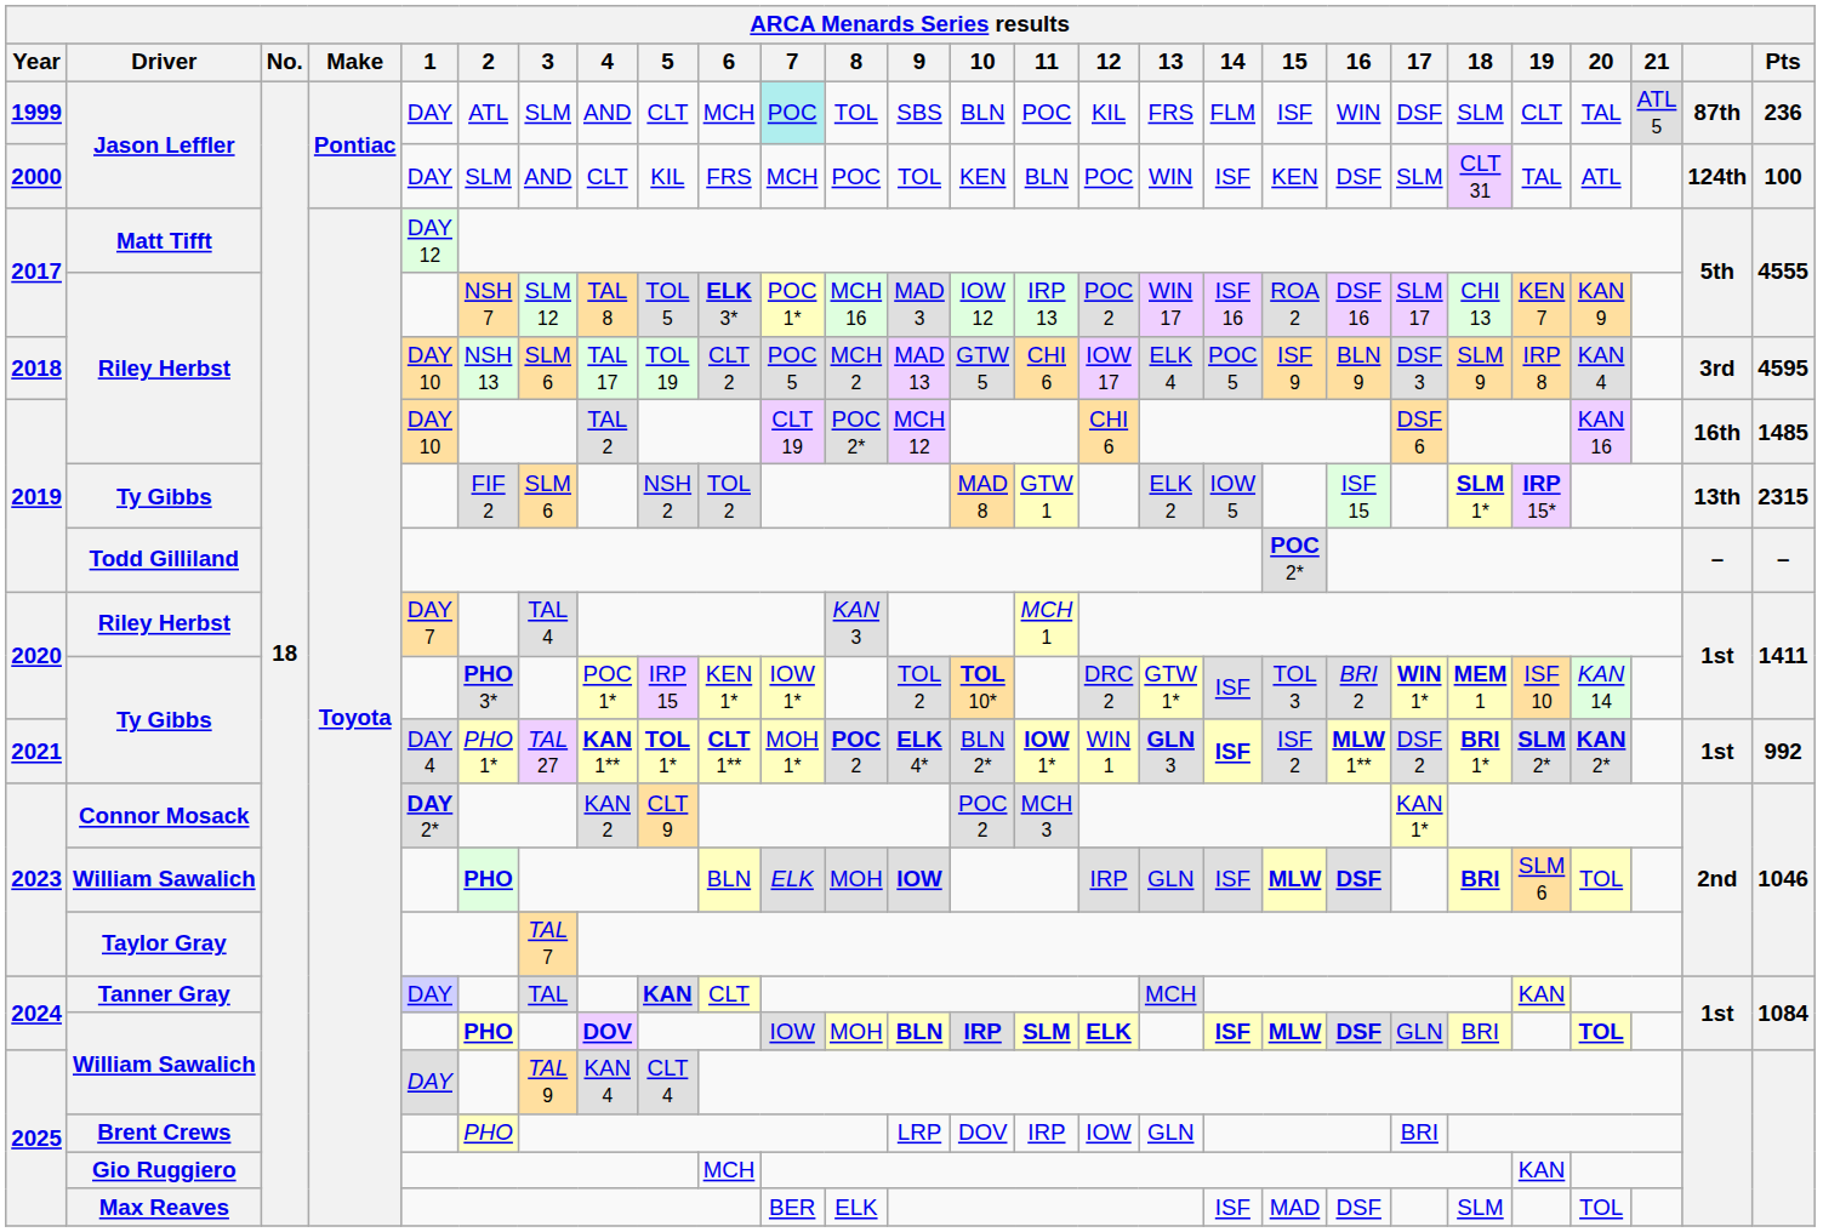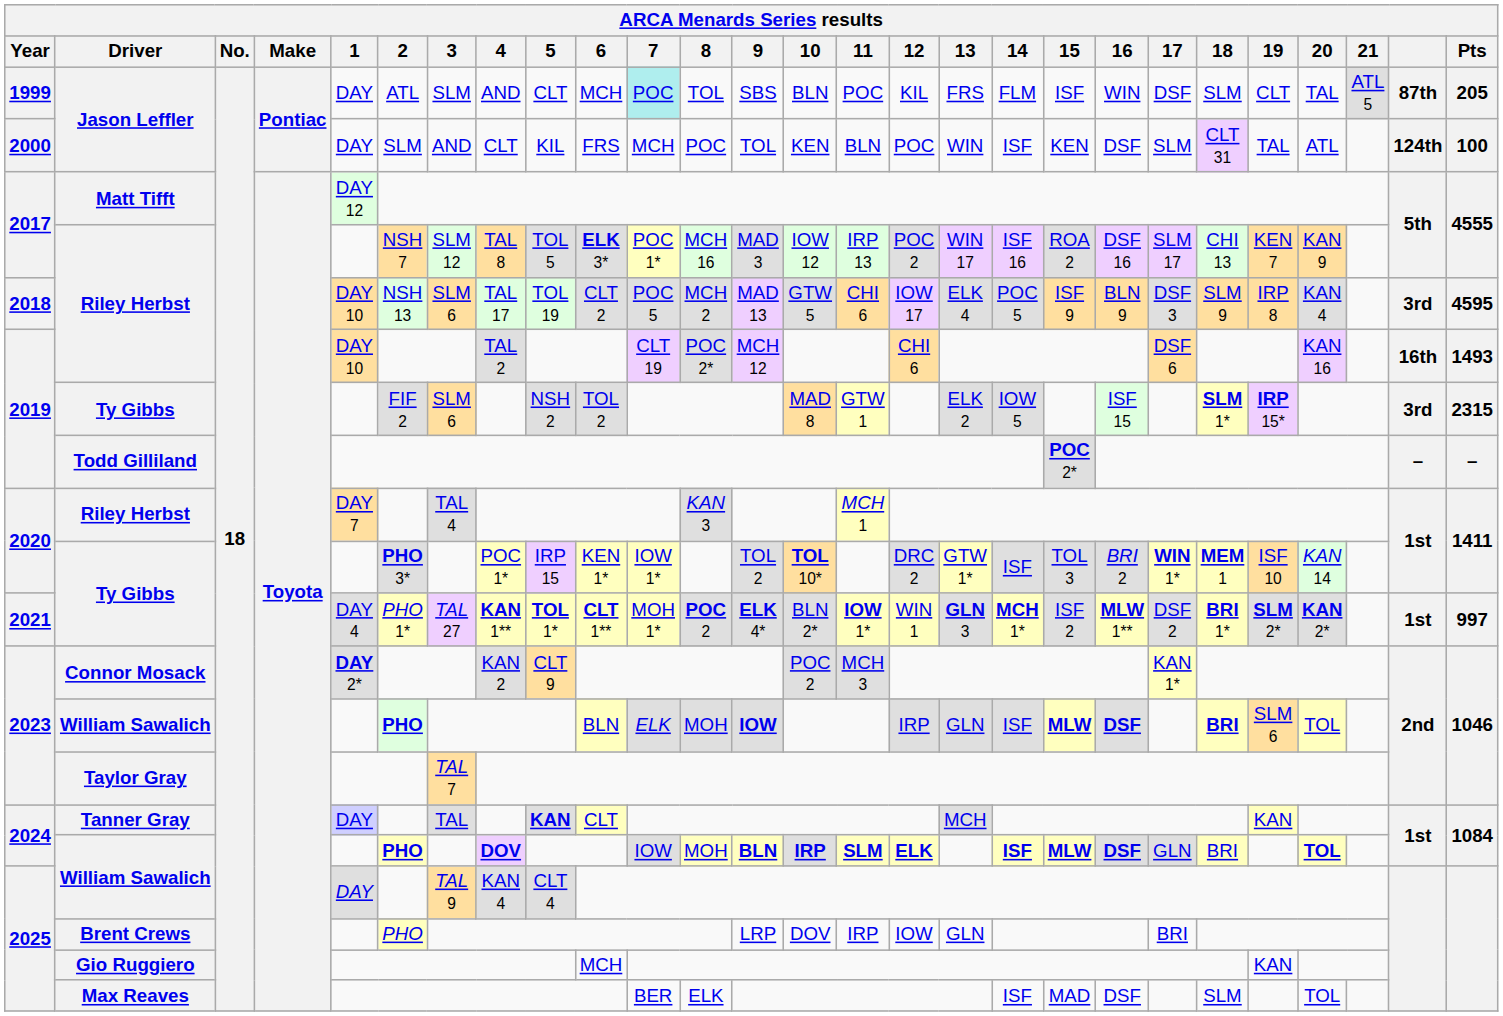 <table class="wikitable mw-collapsible mw-collapsed" style="text-align:center; font-size:75%">
 <tr>
 <th colspan="32"><a href='#'>ARCA Menards Series</a> results</th>
 </tr>
 <tr>
 <th>Year</th>
 <th>Driver</th>
 <th>No.</th>
 <th>Make</th>
 <th>1</th>
 <th>2</th>
 <th>3</th>
 <th>4</th>
 <th>5</th>
 <th>6</th>
 <th>7</th>
 <th>8</th>
 <th>9</th>
 <th>10</th>
 <th>11</th>
 <th>12</th>
 <th>13</th>
 <th>14</th>
 <th>15</th>
 <th>16</th>
 <th>17</th>
 <th>18</th>
 <th>19</th>
 <th>20</th>
 <th>21</th>
 <th></th>
 <th>Pts</th>
 </tr>
 <tr>
 <th><a href='#'>1999</a></th>
 <th rowspan=2><a href='#'>Jason Leffler</a></th>
 <th rowspan="20">18</th>
 <th rowspan=2><a href='#'>Pontiac</a></th>
 <td><a href='#'>DAY</a></td>
 <td><a href='#'>ATL</a></td>
 <td><a href='#'>SLM</a></td>
 <td><a href='#'>AND</a></td>
 <td><a href='#'>CLT</a></td>
 <td><a href='#'>MCH</a></td>
 <td style="background: paleturquoise;"><a href='#'>POC</a></td>
 <td><a href='#'>TOL</a></td>
 <td><a href='#'>SBS</a></td>
 <td><a href='#'>BLN</a></td>
 <td><a href='#'>POC</a></td>
 <td><a href='#'>KIL</a></td>
 <td><a href='#'>FRS</a></td>
 <td><a href='#'>FLM</a></td>
 <td><a href='#'>ISF</a></td>
 <td><a href='#'>WIN</a></td>
 <td><a href='#'>DSF</a></td>
 <td><a href='#'>SLM</a></td>
 <td><a href='#'>CLT</a></td>
 <td><a href='#'>TAL</a></td>
 <td style="background:#DFDFDF;"><a href='#'>ATL</a><br><small>5</small></td>
 <th>87th</th>
-<th>236</th>
+<th>205</th>
 </tr>
 <tr>
 <th><a href='#'>2000</a></th>
 <td><a href='#'>DAY</a></td>
 <td><a href='#'>SLM</a></td>
 <td><a href='#'>AND</a></td>
 <td><a href='#'>CLT</a></td>
 <td><a href='#'>KIL</a></td>
 <td><a href='#'>FRS</a></td>
 <td><a href='#'>MCH</a></td>
 <td><a href='#'>POC</a></td>
 <td><a href='#'>TOL</a></td>
 <td><a href='#'>KEN</a></td>
 <td><a href='#'>BLN</a></td>
 <td><a href='#'>POC</a></td>
 <td><a href='#'>WIN</a></td>
 <td><a href='#'>ISF</a></td>
 <td><a href='#'>KEN</a></td>
 <td><a href='#'>DSF</a></td>
 <td><a href='#'>SLM</a></td>
 <td style="background:#EFCFFF;"><a href='#'>CLT</a><br><small>31</small></td>
 <td><a href='#'>TAL</a></td>
 <td><a href='#'>ATL</a></td>
 <td></td>
 <th>124th</th>
 <th>100</th>
 </tr>
 <tr>
 <th rowspan=2><a href='#'>2017</a></th>
 <th><a href='#'>Matt Tifft</a></th>
 <th rowspan="18"><a href='#'>Toyota</a></th>
 <td style="background:#DFFFDF;"><a href='#'>DAY</a><br><small>12</small></td>
 <td colspan=20></td>
 <th rowspan=2>5th</th>
 <th rowspan=2>4555</th>
 </tr>
 <tr>
 <th rowspan=3><a href='#'>Riley Herbst</a></th>
 <td></td>
 <td style="background:#FFDF9F;"><a href='#'>NSH</a><br><small>7</small></td>
 <td style="background:#DFFFDF;"><a href='#'>SLM</a><br><small>12</small></td>
 <td style="background:#FFDF9F;"><a href='#'>TAL</a><br><small>8</small></td>
 <td style="background:#DFDFDF;"><a href='#'>TOL</a><br><small>5</small></td>
 <td style="background:#DFDFDF;"><strong><a href='#'>ELK</a></strong><br><small>3*</small></td>
 <td style="background:#FFFFBF;"><a href='#'>POC</a><br><small>1*</small></td>
 <td style="background:#DFFFDF;"><a href='#'>MCH</a><br><small>16</small></td>
 <td style="background:#DFDFDF;"><a href='#'>MAD</a><br><small>3</small></td>
 <td style="background:#DFFFDF;"><a href='#'>IOW</a><br><small>12</small></td>
 <td style="background:#DFFFDF;"><a href='#'>IRP</a><br><small>13</small></td>
 <td style="background:#DFDFDF;"><a href='#'>POC</a><br><small>2</small></td>
 <td style="background:#EFCFFF;"><a href='#'>WIN</a><br><small>17</small></td>
 <td style="background:#EFCFFF;"><a href='#'>ISF</a><br><small>16</small></td>
 <td style="background:#DFDFDF;"><a href='#'>ROA</a><br><small>2</small></td>
 <td style="background:#EFCFFF;"><a href='#'>DSF</a><br><small>16</small></td>
 <td style="background:#EFCFFF;"><a href='#'>SLM</a><br><small>17</small></td>
 <td style="background:#DFFFDF;"><a href='#'>CHI</a><br><small>13</small></td>
 <td style="background:#FFDF9F;"><a href='#'>KEN</a><br><small>7</small></td>
 <td style="background:#FFDF9F;"><a href='#'>KAN</a><br><small>9</small></td>
 <td></td>
 </tr>
 <tr>
 <th><a href='#'>2018</a></th>
 <td style="background:#FFDF9F;"><a href='#'>DAY</a><br><small>10</small></td>
 <td style="background:#DFFFDF;"><a href='#'>NSH</a><br><small>13</small></td>
 <td style="background:#FFDF9F;"><a href='#'>SLM</a><br><small>6</small></td>
 <td style="background:#DFFFDF;"><a href='#'>TAL</a><br><small>17</small></td>
 <td style="background:#DFFFDF;"><a href='#'>TOL</a><br><small>19</small></td>
 <td style="background:#DFDFDF;"><a href='#'>CLT</a><br><small>2</small></td>
 <td style="background:#DFDFDF;"><a href='#'>POC</a><br><small>5</small></td>
 <td style="background:#DFDFDF;"><a href='#'>MCH</a><br><small>2</small></td>
 <td style="background:#EFCFFF;"><a href='#'>MAD</a><br><small>13</small></td>
 <td style="background:#DFDFDF;"><a href='#'>GTW</a><br><small>5</small></td>
 <td style="background:#FFDF9F;"><a href='#'>CHI</a><br><small>6</small></td>
 <td style="background:#EFCFFF;"><a href='#'>IOW</a><br><small>17</small></td>
 <td style="background:#DFDFDF;"><a href='#'>ELK</a><br><small>4</small></td>
 <td style="background:#DFDFDF;"><a href='#'>POC</a><br><small>5</small></td>
 <td style="background:#FFDF9F;"><a href='#'>ISF</a><br><small>9</small></td>
 <td style="background:#FFDF9F;"><a href='#'>BLN</a><br><small>9</small></td>
 <td style="background:#DFDFDF;"><a href='#'>DSF</a><br><small>3</small></td>
 <td style="background:#FFDF9F;"><a href='#'>SLM</a><br><small>9</small></td>
 <td style="background:#FFDF9F;"><a href='#'>IRP</a><br><small>8</small></td>
 <td style="background:#DFDFDF;"><a href='#'>KAN</a><br><small>4</small></td>
 <td></td>
 <th>3rd</th>
 <th>4595</th>
 </tr>
 <tr>
 <th rowspan=3><a href='#'>2019</a></th>
 <td style="background:#FFDF9F;"><a href='#'>DAY</a><br><small>10</small></td>
 <td colspan=2></td>
 <td style="background:#DFDFDF;"><a href='#'>TAL</a><br><small>2</small></td>
 <td colspan=2></td>
 <td style="background:#EFCFFF;"><a href='#'>CLT</a><br><small>19</small></td>
 <td style="background:#DFDFDF;"><a href='#'>POC</a><br><small>2*</small></td>
 <td style="background:#EFCFFF;"><a href='#'>MCH</a><br><small>12</small></td>
 <td colspan=2></td>
 <td style="background:#FFDF9F;"><a href='#'>CHI</a><br><small>6</small></td>
 <td colspan=4></td>
 <td style="background:#FFDF9F;"><a href='#'>DSF</a><br><small>6</small></td>
 <td colspan=2></td>
 <td style="background:#EFCFFF;"><a href='#'>KAN</a><br><small>16</small></td>
 <td></td>
 <th>16th</th>
-<th>1485</th>
+<th>1493</th>
 </tr>
 <tr>
 <th><a href='#'>Ty Gibbs</a></th>
 <td></td>
 <td style="background:#DFDFDF;"><a href='#'>FIF</a><br><small>2</small></td>
 <td style="background:#FFDF9F;"><a href='#'>SLM</a><br><small>6</small></td>
 <td></td>
 <td style="background:#DFDFDF;"><a href='#'>NSH</a><br><small>2</small></td>
 <td style="background:#DFDFDF;"><a href='#'>TOL</a><br><small>2</small></td>
 <td colspan=3></td>
 <td style="background:#FFDF9F;"><a href='#'>MAD</a><br><small>8</small></td>
 <td style="background:#FFFFBF;"><a href='#'>GTW</a><br><small>1</small></td>
 <td></td>
 <td style="background:#DFDFDF;"><a href='#'>ELK</a><br><small>2</small></td>
 <td style="background:#DFDFDF;"><a href='#'>IOW</a><br><small>5</small></td>
 <td></td>
 <td style="background:#DFFFDF;"><a href='#'>ISF</a><br><small>15</small></td>
 <td></td>
 <td style="background:#FFFFBF;"><strong><a href='#'>SLM</a></strong><br><small>1*</small></td>
 <td style="background:#EFCFFF;"><strong><a href='#'>IRP</a></strong><br><small>15*</small></td>
 <td colspan=2></td>
-<th>13th</th>
+<th>3rd</th>
 <th>2315</th>
 </tr>
 <tr>
 <th><a href='#'>Todd Gilliland</a></th>
 <td colspan=14></td>
 <td style="background:#DFDFDF;"><strong><a href='#'>POC</a></strong><br><small>2*</small></td>
 <td colspan=6></td>
 <th>–</th>
 <th>–</th>
 </tr>
 <tr>
 <th rowspan=2><a href='#'>2020</a></th>
 <th><a href='#'>Riley Herbst</a></th>
 <td style="background:#FFDF9F;"><a href='#'>DAY</a><br><small>7</small></td>
 <td></td>
 <td style="background:#DFDFDF;"><a href='#'>TAL</a><br><small>4</small></td>
 <td colspan=4></td>
 <td style="background:#DFDFDF;"><em><a href='#'>KAN</a></em><br><small>3</small></td>
 <td colspan=2></td>
 <td style="background:#FFFFBF;"><em><a href='#'>MCH</a></em><br><small>1</small></td>
 <td colspan=10></td>
 <th rowspan=2>1st</th>
 <th rowspan=2>1411</th>
 </tr>
 <tr>
 <th rowspan=2><a href='#'>Ty Gibbs</a></th>
 <td></td>
 <td style="background:#DFDFDF;"><strong><a href='#'>PHO</a></strong><br><small>3*</small></td>
 <td></td>
 <td style="background:#FFFFBF;"><a href='#'>POC</a><br><small>1*</small></td>
 <td style="background:#EFCFFF;"><a href='#'>IRP</a><br><small>15</small></td>
 <td style="background:#FFFFBF;"><a href='#'>KEN</a><br><small>1*</small></td>
 <td style="background:#FFFFBF;"><a href='#'>IOW</a><br><small>1*</small></td>
 <td></td>
 <td style="background:#DFDFDF;"><a href='#'>TOL</a><br><small>2</small></td>
 <td style="background:#FFDF9F;"><strong><a href='#'>TOL</a></strong><br><small>10*</small></td>
 <td></td>
 <td style="background:#DFDFDF;"><a href='#'>DRC</a><br><small>2</small></td>
 <td style="background:#FFFFBF;"><a href='#'>GTW</a><br><small>1*</small></td>
 <td style="background:#DFDFDF;"><a href='#'>ISF</a><br></td>
 <td style="background:#DFDFDF;"><a href='#'>TOL</a><br><small>3</small></td>
 <td style="background:#DFDFDF;"><em><a href='#'>BRI</a></em><br><small>2</small></td>
 <td style="background:#FFFFBF;"><strong><a href='#'>WIN</a></strong><br><small>1*</small></td>
 <td style="background:#FFFFBF;"><strong><a href='#'>MEM</a></strong><br><small>1</small></td>
 <td style="background:#FFDF9F;"><a href='#'>ISF</a><br><small>10</small></td>
 <td style="background:#DFFFDF;"><em><a href='#'>KAN</a></em><br><small>14</small></td>
 <td></td>
 </tr>
 <tr>
 <th><a href='#'>2021</a></th>
 <td style="background:#DFDFDF;"><a href='#'>DAY</a><br><small>4</small></td>
 <td style="background:#FFFFBF;"><em><a href='#'>PHO</a></em><br><small>1*</small></td>
 <td style="background:#EFCFFF;"><em><a href='#'>TAL</a></em><br><small>27</small></td>
 <td style="background:#FFFFBF;"><strong><a href='#'>KAN</a></strong><br><small>1**</small></td>
 <td style="background:#FFFFBF;"><strong><a href='#'>TOL</a></strong><br><small>1*</small></td>
 <td style="background:#FFFFBF;"><strong><a href='#'>CLT</a></strong><br><small>1**</small></td>
 <td style="background:#FFFFBF;"><a href='#'>MOH</a><br><small>1*</small></td>
 <td style="background:#DFDFDF;"><strong><a href='#'>POC</a></strong><br><small>2</small></td>
 <td style="background:#DFDFDF;"><strong><a href='#'>ELK</a></strong><br><small>4*</small></td>
 <td style="background:#DFDFDF;"><a href='#'>BLN</a><br><small>2*</small></td>
 <td style="background:#FFFFBF;"><strong><a href='#'>IOW</a></strong><br><small>1*</small></td>
 <td style="background:#FFFFBF;"><a href='#'>WIN</a><br><small>1</small></td>
 <td style="background:#DFDFDF;"><strong><a href='#'>GLN</a></strong><br><small>3</small></td>
-<td style="background:#FFFFBF;"><strong><a href='#'>ISF</a></strong><br></td>
+<td style="background:#FFFFBF;"><strong><a href='#'>MCH</a></strong><br><small>1*</small></td>
 <td style="background:#DFDFDF;"><a href='#'>ISF</a><br><small>2</small></td>
 <td style="background:#FFFFBF;"><strong><a href='#'>MLW</a></strong><br><small>1**</small></td>
 <td style="background:#DFDFDF;"><a href='#'>DSF</a><br><small>2</small></td>
 <td style="background:#FFFFBF;"><strong><a href='#'>BRI</a></strong><br><small>1*</small></td>
 <td style="background:#DFDFDF;"><strong><a href='#'>SLM</a></strong><br><small>2*</small></td>
 <td style="background:#DFDFDF;"><strong><a href='#'>KAN</a></strong><br><small>2*</small></td>
 <td></td>
 <th>1st</th>
-<th>992</th>
+<th>997</th>
 </tr>
 <tr>
 <th rowspan=3><a href='#'>2023</a></th>
 <th><a href='#'>Connor Mosack</a></th>
 <td style="background:#DFDFDF;"><strong><a href='#'>DAY</a></strong><br><small>2*</small></td>
 <td colspan=2></td>
 <td style="background:#DFDFDF;"><a href='#'>KAN</a><br><small>2</small></td>
 <td style="background:#FFDF9F;"><a href='#'>CLT</a><br><small>9</small></td>
 <td colspan=4></td>
 <td style="background:#DFDFDF;"><a href='#'>POC</a><br><small>2</small></td>
 <td style="background:#DFDFDF;"><a href='#'>MCH</a><br><small>3</small></td>
 <td colspan=5></td>
 <td style="background:#FFFFBF;"><a href='#'>KAN</a><br><small>1*</small></td>
 <td colspan="4"></td>
 <th rowspan=3>2nd</th>
 <th rowspan=3>1046</th>
 </tr>
 <tr>
 <th><a href='#'>William Sawalich</a></th>
 <td></td>
 <td style="background:#DFFFDF;"><strong><a href='#'>PHO</a></strong><br></td>
 <td colspan=3></td>
 <td style="background:#FFFFBF;"><a href='#'>BLN</a><br></td>
 <td style="background:#DFDFDF;"><em><a href='#'>ELK</a></em><br></td>
 <td style="background:#DFDFDF;"><a href='#'>MOH</a><br></td>
 <td style="background:#DFDFDF;"><strong><a href='#'>IOW</a></strong><br></td>
 <td colspan=2></td>
 <td style="background:#DFDFDF;"><a href='#'>IRP</a><br></td>
 <td style="background:#DFDFDF;"><a href='#'>GLN</a><br></td>
 <td style="background:#DFDFDF;"><a href='#'>ISF</a><br></td>
 <td style="background:#FFFFBF;"><strong><a href='#'>MLW</a></strong><br></td>
 <td style="background:#DFDFDF;"><strong><a href='#'>DSF</a></strong><br></td>
 <td></td>
 <td style="background:#FFFFBF;"><strong><a href='#'>BRI</a></strong><br></td>
 <td style="background:#FFDF9F;"><a href='#'>SLM</a><br><small>6</small></td>
 <td style="background:#FFFFBF;"><a href='#'>TOL</a><br></td>
 <td></td>
 </tr>
 <tr>
 <th><a href='#'>Taylor Gray</a></th>
 <td colspan=2></td>
 <td style="background:#FFDF9F;"><em><a href='#'>TAL</a></em><br><small>7</small></td>
 <td colspan="18"></td>
 </tr>
 <tr>
 <th rowspan="2"><a href='#'>2024</a></th>
 <th><a href='#'>Tanner Gray</a></th>
 <td style="background:#CFCFFF;"><a href='#'>DAY</a><br></td>
 <td></td>
 <td style="background:#DFDFDF;"><a href='#'>TAL</a><br></td>
 <td></td>
 <td style="background:#DFDFDF;"><strong><a href='#'>KAN</a></strong><br></td>
 <td style="background:#FFFFBF;"><a href='#'>CLT</a><br></td>
 <td colspan="6"></td>
 <td style="background:#DFDFDF;"><a href='#'>MCH</a><br></td>
 <td colspan="5"></td>
 <td style="background:#FFFFBF;"><a href='#'>KAN</a><br></td>
 <td colspan="2"></td>
 <th rowspan="2">1st</th>
 <th rowspan="2">1084</th>
 </tr>
 <tr>
 <th rowspan="2"><a href='#'>William Sawalich</a></th>
 <td></td>
 <td style="background:#FFFFBF;"><strong><a href='#'>PHO</a></strong><br></td>
 <td></td>
 <td style="background:#EFCFFF;"><strong><a href='#'>DOV</a></strong><br></td>
 <td colspan="2"></td>
 <td style="background:#DFDFDF;"><a href='#'>IOW</a><br></td>
 <td style="background:#FFFFBF;"><a href='#'>MOH</a><br></td>
 <td style="background:#FFFFBF;"><strong><a href='#'>BLN</a></strong><br></td>
 <td style="background:#DFDFDF;"><strong><a href='#'>IRP</a></strong><br></td>
 <td style="background:#FFFFBF;"><strong><a href='#'>SLM</a></strong><br></td>
 <td style="background:#FFFFBF;"><strong><a href='#'>ELK</a></strong><br></td>
 <td></td>
 <td style="background:#FFFFBF;"><strong><a href='#'>ISF</a></strong><br></td>
 <td style="background:#FFFFBF;"><strong><a href='#'>MLW</a></strong><br></td>
 <td style="background:#DFDFDF;"><strong><a href='#'>DSF</a></strong><br></td>
 <td style="background:#DFDFDF;"><a href='#'>GLN</a><br></td>
 <td style="background:#FFFFBF;"><a href='#'>BRI</a><br></td>
 <td></td>
 <td style="background:#FFFFBF;"><strong><a href='#'>TOL</a></strong><br></td>
 <td></td>
 </tr>
 <tr>
 <th rowspan="4"><a href='#'>2025</a></th>
 <td style="background:#DFDFDF;"><em><a href='#'>DAY</a></em><br></td>
 <td></td>
 <td style="background:#FFDF9F;"><em><a href='#'>TAL</a></em><br><small>9</small></td>
 <td style="background:#DFDFDF;"><a href='#'>KAN</a><br><small>4</small></td>
 <td style="background:#DFDFDF;"><a href='#'>CLT</a><br><small>4</small></td>
 <td colspan="16"></td>
 <th rowspan="4"></th>
 <th rowspan="4"></th>
 </tr>
 <tr>
 <th><a href='#'>Brent Crews</a></th>
 <td></td>
 <td style="background:#FFFFBF;"><em><a href='#'>PHO</a></em><br></td>
 <td colspan="6"></td>
 <td><a href='#'>LRP</a></td>
 <td><a href='#'>DOV</a></td>
 <td><a href='#'>IRP</a></td>
 <td><a href='#'>IOW</a></td>
 <td><a href='#'>GLN</a></td>
 <td colspan="3"></td>
 <td><a href='#'>BRI</a></td>
 <td colspan="4"></td>
 </tr>
 <tr>
 <th><a href='#'>Gio Ruggiero</a></th>
 <td colspan="5"></td>
 <td><a href='#'>MCH</a></td>
 <td colspan="12"></td>
 <td><a href='#'>KAN</a></td>
 <td colspan="2"></td>
 </tr>
 <tr>
 <th><a href='#'>Max Reaves</a></th>
 <td colspan="6"></td>
 <td><a href='#'>BER</a></td>
 <td><a href='#'>ELK</a></td>
 <td colspan="5"></td>
 <td><a href='#'>ISF</a></td>
 <td><a href='#'>MAD</a></td>
 <td><a href='#'>DSF</a></td>
 <td></td>
 <td><a href='#'>SLM</a></td>
 <td></td>
 <td><a href='#'>TOL</a></td>
 <td colspan="2"></td>
 </tr>
 </table>
